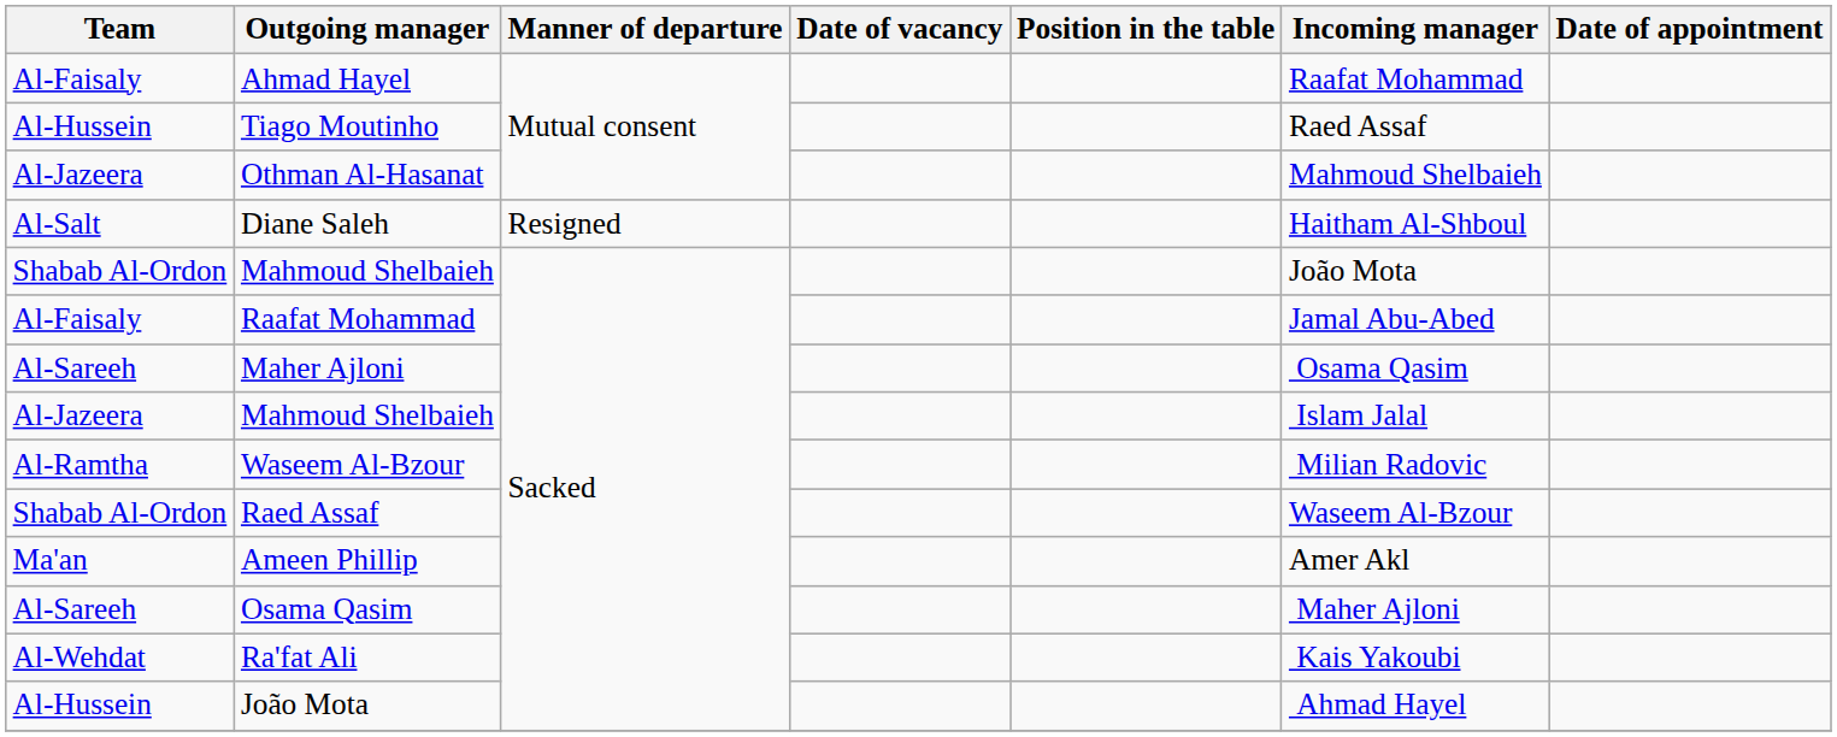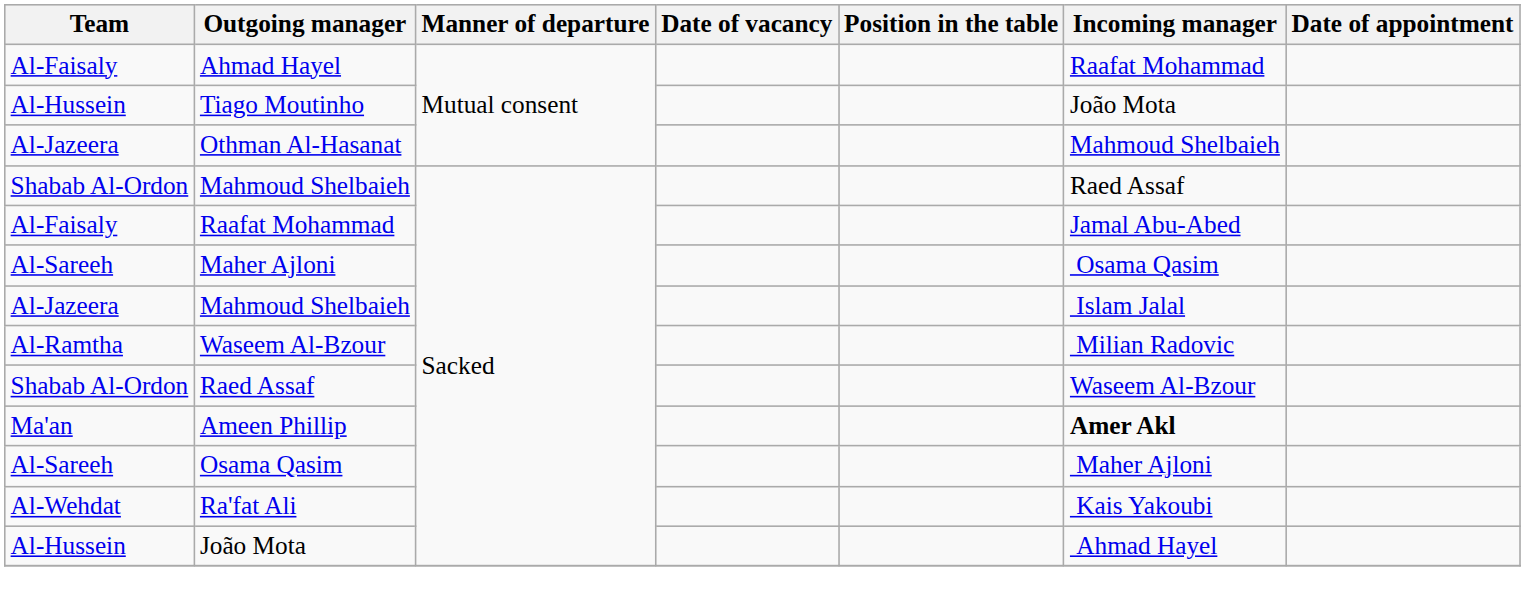 <table class="wikitable sortable">
 <tr>
 <th>Team</th>
 <th>Outgoing manager</th>
 <th>Manner of departure</th>
 <th>Date of vacancy</th>
 <th>Position in the table</th>
 <th>Incoming manager</th>
 <th>Date of appointment</th>
 </tr>
 <tr>
 <td><a href='#'>Al-Faisaly</a></td>
 <td> <a href='#'>Ahmad Hayel</a></td>
 <td rowspan="3">Mutual consent</td>
 <td></td>
 <td></td>
 <td> <a href='#'>Raafat Mohammad</a></td>
 <td></td>
 </tr>
 <tr>
 <td><a href='#'>Al-Hussein</a></td>
 <td> <a href='#'>Tiago Moutinho</a></td>
 <td></td>
 <td></td>
-<td> Raed Assaf</td>
+<td> João Mota</td>
 <td></td>
 </tr>
 <tr>
 <td><a href='#'>Al-Jazeera</a></td>
 <td> <a href='#'>Othman Al-Hasanat</a></td>
 <td></td>
 <td></td>
 <td><a href='#'>Mahmoud Shelbaieh</a></td>
 <td></td>
 </tr>
 <tr>
-<td><a href='#'>Al-Salt</a></td>
-<td> Diane Saleh</td>
-<td>Resigned</td>
-<td></td>
-<td></td>
-<td><a href='#'>Haitham Al-Shboul</a></td>
-<td></td>
-</tr>
-<tr>
 <td><a href='#'>Shabab Al-Ordon</a></td>
 <td> <a href='#'>Mahmoud Shelbaieh</a></td>
 <td rowspan="10">Sacked</td>
 <td></td>
 <td></td>
-<td> João Mota</td>
+<td> Raed Assaf</td>
 <td></td>
 </tr>
 <tr>
 <td><a href='#'>Al-Faisaly</a></td>
 <td> <a href='#'>Raafat Mohammad</a></td>
 <td></td>
 <td></td>
 <td> <a href='#'>Jamal Abu-Abed</a></td>
 <td></td>
 </tr>
 <tr>
 <td><a href='#'>Al-Sareeh</a></td>
 <td> <a href='#'>Maher Ajloni</a></td>
 <td></td>
 <td></td>
 <td> <a href='#'> Osama Qasim</a></td>
 <td></td>
 </tr>
 <tr>
 <td><a href='#'>Al-Jazeera</a></td>
 <td> <a href='#'>Mahmoud Shelbaieh</a></td>
 <td></td>
 <td></td>
 <td> <a href='#'> Islam Jalal</a></td>
 <td></td>
 </tr>
 <tr>
 <td><a href='#'>Al-Ramtha</a></td>
 <td> <a href='#'>Waseem Al-Bzour</a></td>
 <td></td>
 <td></td>
 <td> <a href='#'> Milian Radovic</a></td>
 <td></td>
 </tr>
 <tr>
 <td><a href='#'>Shabab Al-Ordon</a></td>
 <td> <a href='#'>Raed Assaf</a></td>
 <td></td>
 <td></td>
 <td> <a href='#'>Waseem Al-Bzour</a></td>
 <td></td>
 </tr>
 <tr>
 <td><a href='#'>Ma'an</a></td>
 <td> <a href='#'>Ameen Phillip</a></td>
 <td></td>
 <td></td>
-<td> Amer Akl</td>
+<td><strong> Amer Akl</strong></td>
 <td></td>
 </tr>
 <tr>
 <td><a href='#'>Al-Sareeh</a></td>
 <td> <a href='#'>Osama Qasim</a></td>
 <td></td>
 <td></td>
 <td> <a href='#'> Maher Ajloni</a></td>
 <td></td>
 </tr>
 <tr>
 <td><a href='#'>Al-Wehdat</a></td>
 <td> <a href='#'>Ra'fat Ali</a></td>
 <td></td>
 <td></td>
 <td> <a href='#'> Kais Yakoubi</a></td>
 <td></td>
 </tr>
 <tr>
 <td><a href='#'>Al-Hussein</a></td>
 <td> João Mota</td>
 <td></td>
 <td></td>
 <td> <a href='#'> Ahmad Hayel</a></td>
 <td></td>
 </tr>
 <tr>
 </tr>
 </table>
